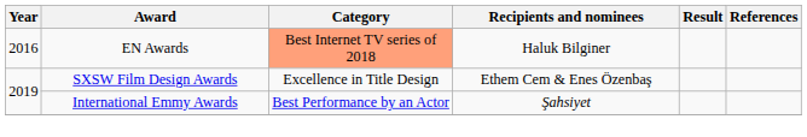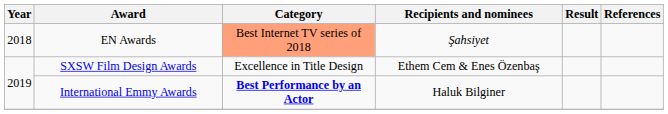 <table class="wikitable">
 <tr>
 <th>Year</th>
 <th>Award</th>
 <th>Category</th>
 <th>Recipients and nominees</th>
 <th>Result</th>
 <th>References</th>
 </tr>
 <tr>
-<td rowspan="1">2016</td>
+<td rowspan="1">2018</td>
 <td width="250" align="center">EN Awards</td>
 <td width="200" align="center" style="background: lightsalmon;">Best Internet TV series of 2018</td>
-<td align="center">Haluk Bilginer</td>
+<td width="250" align="center"><em>Şahsiyet</em></td>
 <td></td>
 <td align="center"></td>
 </tr>
 <tr>
 <td rowspan="2">2019</td>
 <td align="center"><a href='#'>SXSW Film Design Awards</a></td>
 <td align="center">Excellence in Title Design</td>
 <td align="center">Ethem Cem & Enes Özenbaş</td>
 <td></td>
 <td style="text-align: center;"></td>
 </tr>
 <tr>
 <td align="center"><a href='#'>International Emmy Awards</a></td>
-<td align="center"><a href='#'>Best Performance by an Actor</a></td>
-<td width="250" align="center"><em>Şahsiyet</em></td>
+<td align="center"><strong><a href='#'>Best Performance by an Actor</a></strong></td>
+<td align="center">Haluk Bilginer</td>
 <td></td>
 <td align="center"></td>
 </tr>
 <tr>
 </tr>
 </table>
